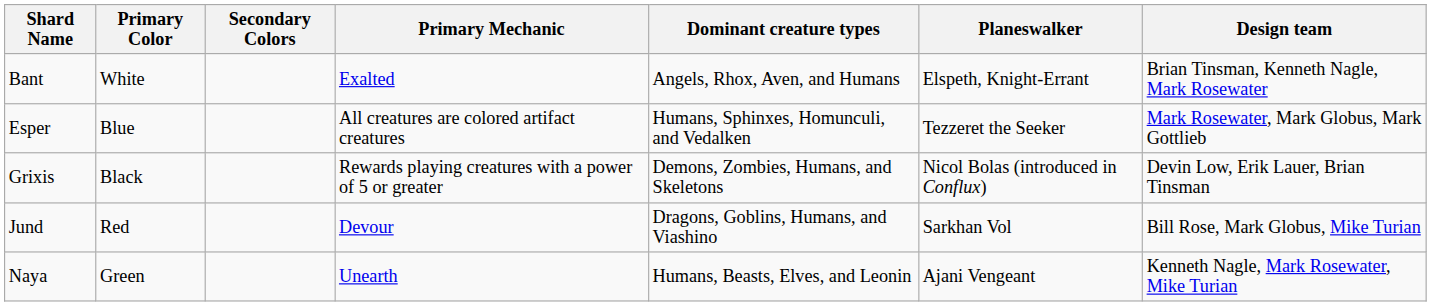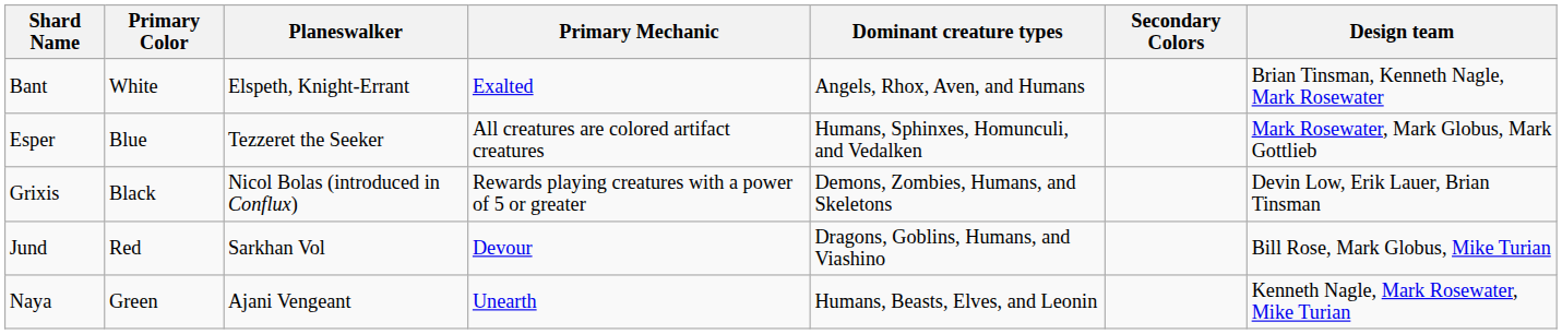 <table class="wikitable">
 <tr>
 <th scope="col">Shard Name</th>
 <th scope="col">Primary Color</th>
-<th scope="col">Secondary Colors</th>
+<th scope="col">Planeswalker</th>
 <th scope="col">Primary Mechanic</th>
 <th scope="col">Dominant creature types</th>
-<th scope="col">Planeswalker</th>
+<th scope="col">Secondary Colors</th>
 <th scope="col">Design team</th>
 </tr>
 <tr>
 <td>Bant</td>
 <td>White</td>
-<td></td>
+<td>Elspeth, Knight-Errant</td>
 <td><a href='#'>Exalted</a></td>
 <td>Angels, Rhox, Aven, and Humans</td>
-<td>Elspeth, Knight-Errant</td>
+<td></td>
 <td>Brian Tinsman, Kenneth Nagle, <a href='#'>Mark Rosewater</a></td>
 </tr>
 <tr>
 <td>Esper</td>
 <td>Blue</td>
-<td></td>
+<td>Tezzeret the Seeker</td>
 <td>All creatures are colored artifact creatures</td>
 <td>Humans, Sphinxes, Homunculi, and Vedalken</td>
-<td>Tezzeret the Seeker</td>
+<td></td>
 <td><a href='#'>Mark Rosewater</a>, Mark Globus, Mark Gottlieb</td>
 </tr>
 <tr>
 <td>Grixis</td>
 <td>Black</td>
-<td></td>
+<td>Nicol Bolas (introduced in <em>Conflux</em>)</td>
 <td>Rewards playing creatures with a power of 5 or greater</td>
 <td>Demons, Zombies, Humans, and Skeletons</td>
-<td>Nicol Bolas (introduced in <em>Conflux</em>)</td>
+<td></td>
 <td>Devin Low, Erik Lauer, Brian Tinsman</td>
 </tr>
 <tr>
 <td>Jund</td>
 <td>Red</td>
-<td></td>
+<td>Sarkhan Vol</td>
 <td><a href='#'>Devour</a></td>
 <td>Dragons, Goblins, Humans, and Viashino</td>
-<td>Sarkhan Vol</td>
+<td></td>
 <td>Bill Rose, Mark Globus, <a href='#'>Mike Turian</a></td>
 </tr>
 <tr>
 <td>Naya</td>
 <td>Green</td>
-<td></td>
+<td>Ajani Vengeant</td>
 <td><a href='#'>Unearth</a></td>
 <td>Humans, Beasts, Elves, and Leonin</td>
-<td>Ajani Vengeant</td>
+<td></td>
 <td>Kenneth Nagle, <a href='#'>Mark Rosewater</a>, <a href='#'>Mike Turian</a></td>
 </tr>
 </table>
